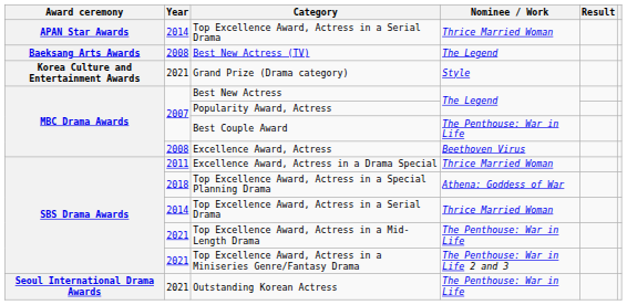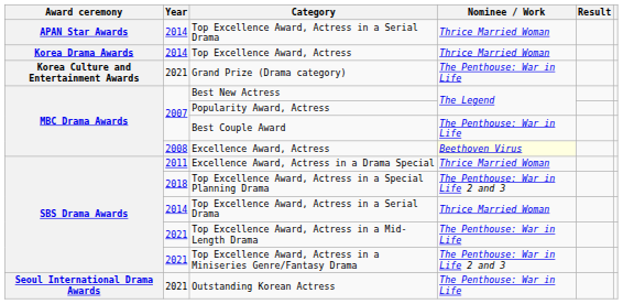 <table class="wikitable plainrowheaders sortable">
 <tr>
 <th scope="col">Award ceremony</th>
 <th scope="col">Year</th>
 <th scope="col">Category</th>
 <th scope="col">Nominee / Work</th>
 <th scope="col">Result</th>
 <th scope="col" class="unsortable"></th>
 </tr>
 <tr>
 <th scope="row"><a href='#'>APAN Star Awards</a></th>
 <td style="text-align:center"><a href='#'>2014</a></td>
 <td>Top Excellence Award, Actress in a Serial Drama</td>
 <td><em><a href='#'>Thrice Married Woman</a></em></td>
 <td></td>
 <td style="text-align:center"></td>
 </tr>
 <tr>
-<th scope="row"><a href='#'>Baeksang Arts Awards</a></th>
-<td style="text-align:center"><a href='#'>2008</a></td>
-<td><a href='#'>Best New Actress (TV)</a></td>
-<td><em><a href='#'>The Legend</a></em></td>
+<th scope="row"><a href='#'>Korea Drama Awards</a></th>
+<td style="text-align:center"><a href='#'>2014</a></td>
+<td>Top Excellence Award, Actress</td>
+<td><em><a href='#'>Thrice Married Woman</a></em></td>
 <td></td>
 <td style="text-align:center"></td>
 </tr>
 <tr>
 <th scope="row">Korea Culture and Entertainment Awards</th>
 <td style="text-align:center">2021</td>
 <td>Grand Prize (Drama category)</td>
-<td><em><a href='#'>Style</a></em></td>
+<td><em><a href='#'>The Penthouse: War in Life</a></em></td>
 <td></td>
 <td style="text-align:center"></td>
 </tr>
 <tr>
 <th scope="row" rowspan="4"><a href='#'>MBC Drama Awards</a></th>
 <td rowspan="3" style="text-align:center"><a href='#'>2007</a></td>
 <td>Best New Actress</td>
 <td rowspan="2"><em><a href='#'>The Legend</a></em></td>
 <td></td>
 <td style="text-align:center"></td>
 </tr>
 <tr>
 <td>Popularity Award, Actress</td>
 <td></td>
 <td style="text-align:center"></td>
 </tr>
 <tr>
 <td>Best Couple Award</td>
 <td><em><a href='#'>The Penthouse: War in Life</a></em></td>
 <td></td>
 <td style="text-align:center"></td>
 </tr>
 <tr>
 <td style="text-align:center"><a href='#'>2008</a></td>
 <td>Excellence Award, Actress</td>
-<td><em><a href='#'>Beethoven Virus</a></em></td>
+<td style="background: lightyellow;"><em><a href='#'>Beethoven Virus</a></em></td>
 <td></td>
 <td style="text-align:center"></td>
 </tr>
 <tr>
 <th scope="row" rowspan="5"><a href='#'>SBS Drama Awards</a></th>
 <td style="text-align:center"><a href='#'>2011</a></td>
 <td>Excellence Award, Actress in a Drama Special</td>
 <td><em><a href='#'>Thrice Married Woman</a></em></td>
 <td></td>
 <td style="text-align:center"></td>
 </tr>
 <tr>
 <td style="text-align:center"><a href='#'>2018</a></td>
 <td>Top Excellence Award, Actress in a Special Planning Drama</td>
-<td><em><a href='#'>Athena: Goddess of War</a></em></td>
+<td><em><a href='#'>The Penthouse: War in Life</a> 2 and 3</em></td>
 <td></td>
 <td style="text-align:center"></td>
 </tr>
 <tr>
 <td style="text-align:center"><a href='#'>2014</a></td>
 <td>Top Excellence Award, Actress in a Serial Drama</td>
 <td><em><a href='#'>Thrice Married Woman</a></em></td>
 <td></td>
 <td style="text-align:center"></td>
 </tr>
 <tr>
 <td style="text-align:center"><a href='#'>2021</a></td>
 <td>Top Excellence Award, Actress in a Mid-Length Drama</td>
 <td><em><a href='#'>The Penthouse: War in Life</a></em></td>
 <td></td>
 <td style="text-align:center"></td>
 </tr>
 <tr>
 <td style="text-align:center"><a href='#'>2021</a></td>
 <td>Top Excellence Award, Actress in a Miniseries Genre/Fantasy Drama</td>
 <td><em><a href='#'>The Penthouse: War in Life</a> 2 and 3</em></td>
 <td></td>
 <td style="text-align:center"></td>
 </tr>
 <tr>
 <th scope="row"><a href='#'>Seoul International Drama Awards</a></th>
 <td style="text-align:center">2021</td>
 <td>Outstanding Korean Actress</td>
 <td><em><a href='#'>The Penthouse: War in Life</a></em></td>
 <td></td>
 <td style="text-align:center"></td>
 </tr>
 </table>
